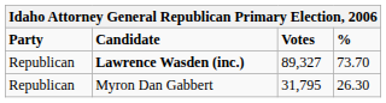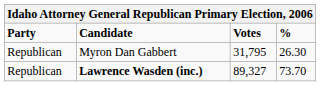 <table class="wikitable">
 <tr>
 <th colspan="4">Idaho Attorney General Republican Primary Election, 2006</th>
 </tr>
 <tr>
 <td><strong>Party</strong></td>
 <td><strong>Candidate</strong></td>
 <td><strong>Votes</strong></td>
 <td><strong>%</strong></td>
 </tr>
 <tr>
 <td>Republican</td>
+<td>Myron Dan Gabbert</td>
+<td>31,795</td>
+<td>26.30</td>
+</tr>
+<tr>
+<td>Republican</td>
 <td><strong>Lawrence Wasden (inc.)</strong></td>
 <td>89,327</td>
 <td>73.70</td>
 </tr>
-<tr>
-<td>Republican</td>
-<td>Myron Dan Gabbert</td>
-<td>31,795</td>
-<td>26.30</td>
-</tr>
 </table>
